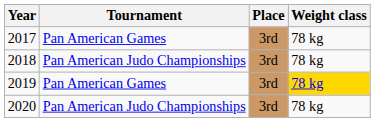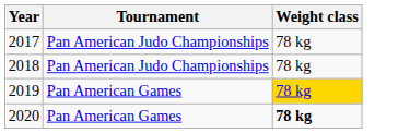 <table class=wikitable>
 <tr>
 <th>Year</th>
 <th>Tournament</th>
-<th>Place</th>
 <th>Weight class</th>
 </tr>
 <tr>
 <td>2017</td>
-<td><a href='#'>Pan American Games</a></td>
-<td bgcolor="cc9966" align="center">3rd</td>
+<td><a href='#'>Pan American Judo Championships</a></td>
 <td>78 kg</td>
 </tr>
 <tr>
 <td>2018</td>
 <td><a href='#'>Pan American Judo Championships</a></td>
-<td bgcolor="cc9966" align="center">3rd</td>
 <td>78 kg</td>
 </tr>
 <tr>
 <td>2019</td>
 <td><a href='#'>Pan American Games</a></td>
-<td bgcolor="cc9966" align="center">3rd</td>
 <td style="background: gold;"><a href='#'>78 kg</a></td>
 </tr>
 <tr>
 <td>2020</td>
-<td><a href='#'>Pan American Judo Championships</a></td>
-<td bgcolor="cc9966" align="center">3rd</td>
-<td>78 kg</td>
+<td><a href='#'>Pan American Games</a></td>
+<td><strong>78 kg</strong></td>
 </tr>
 </table>
